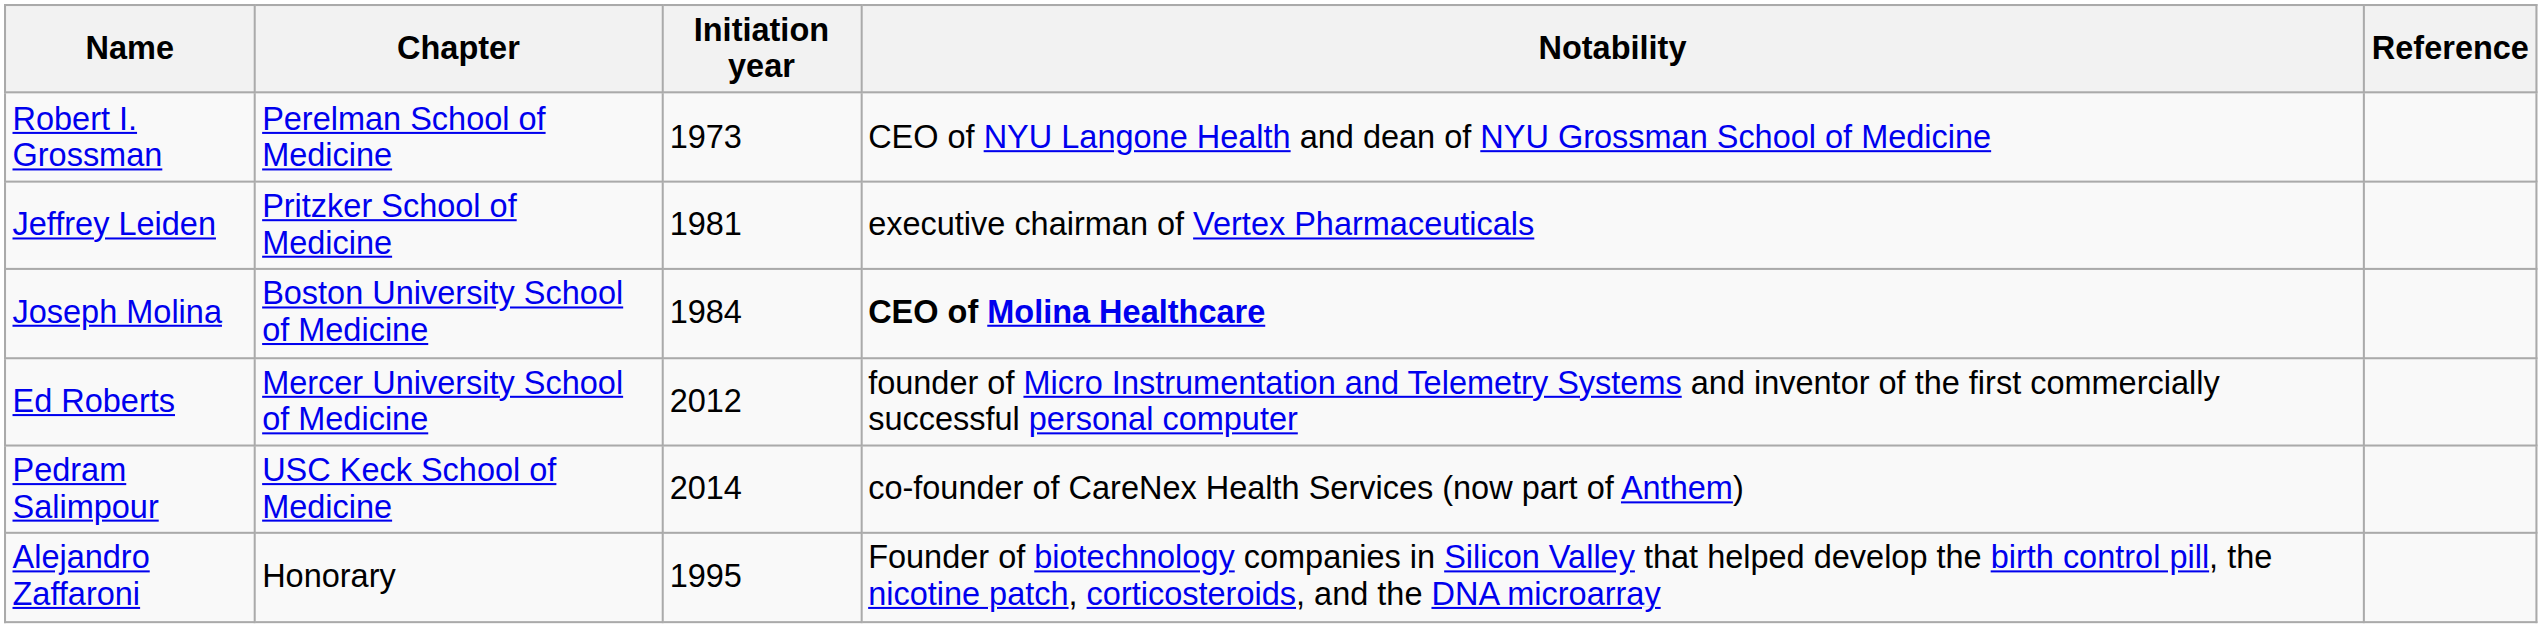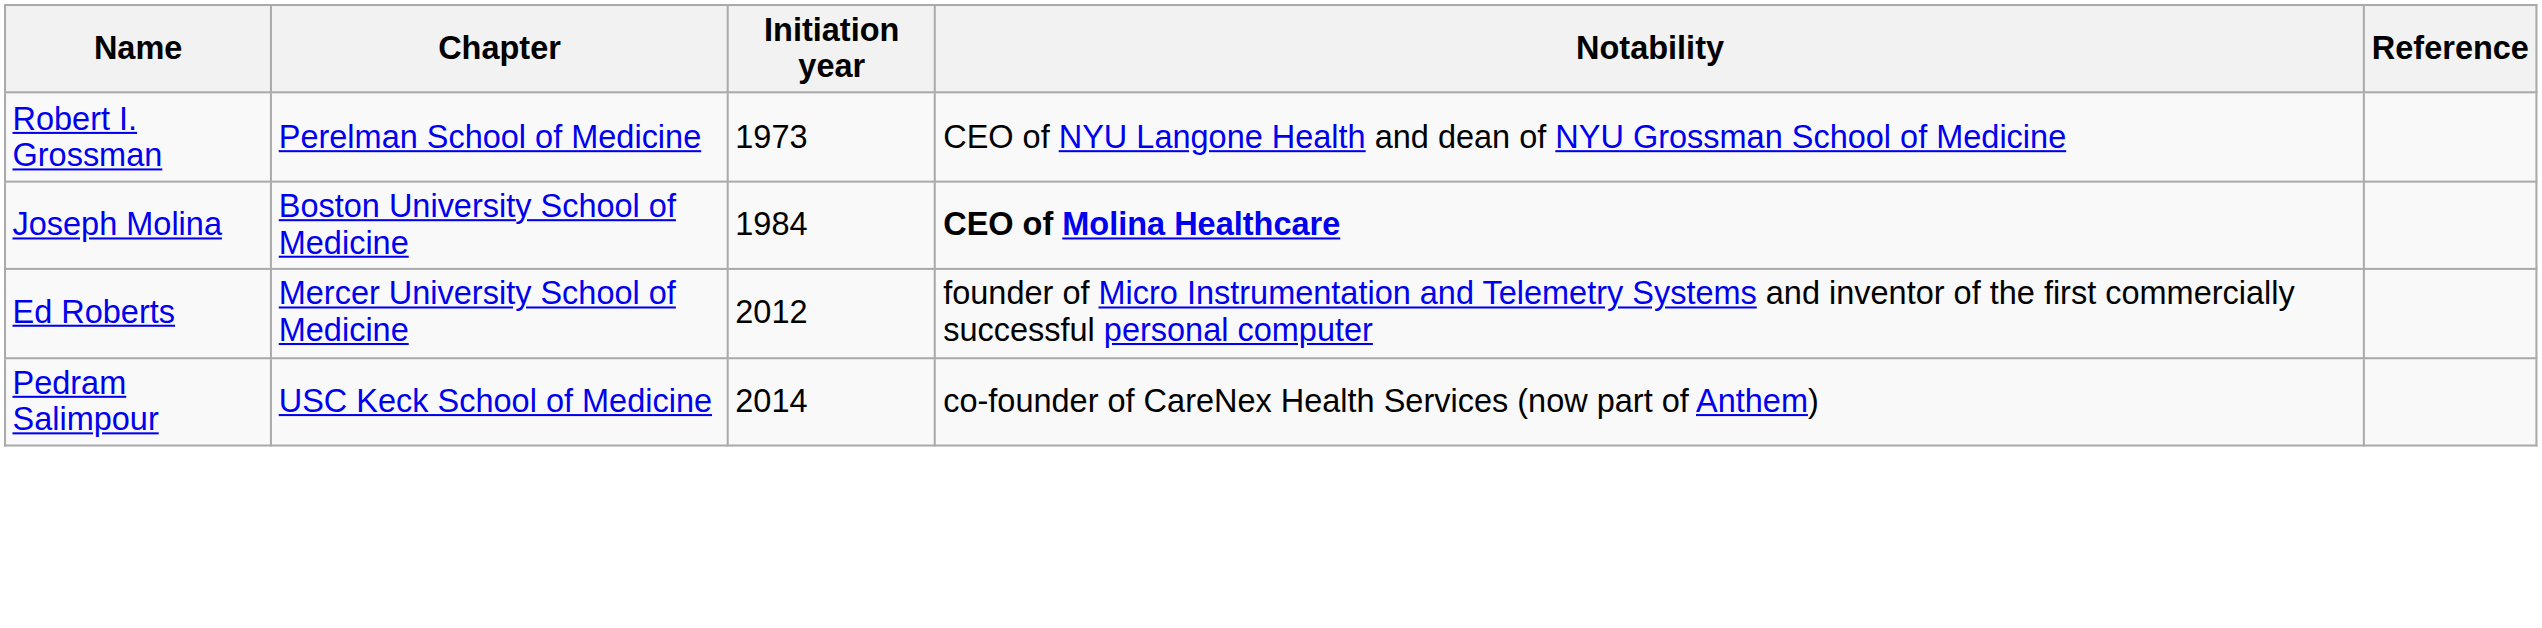 <table class="wikitable sortable">
 <tr>
 <th>Name</th>
 <th>Chapter</th>
 <th>Initiation year</th>
 <th>Notability</th>
 <th>Reference</th>
 </tr>
 <tr>
 <td><a href='#'>Robert I. Grossman</a></td>
 <td><a href='#'>Perelman School of Medicine</a></td>
 <td>1973</td>
 <td>CEO of <a href='#'>NYU Langone Health</a> and dean of <a href='#'>NYU Grossman School of Medicine</a></td>
-<td></td>
-</tr>
-<tr>
-<td><a href='#'>Jeffrey Leiden</a></td>
-<td><a href='#'>Pritzker School of Medicine</a></td>
-<td>1981</td>
-<td>executive chairman of <a href='#'>Vertex Pharmaceuticals</a></td>
 <td></td>
 </tr>
 <tr>
 <td><a href='#'>Joseph Molina</a></td>
 <td><a href='#'>Boston University School of Medicine</a></td>
 <td>1984</td>
 <td><strong>CEO of <a href='#'>Molina Healthcare</a></strong></td>
 <td></td>
 </tr>
 <tr>
 <td><a href='#'>Ed Roberts</a></td>
 <td><a href='#'>Mercer University School of Medicine</a></td>
 <td>2012</td>
 <td>founder of <a href='#'>Micro Instrumentation and Telemetry Systems</a> and inventor of the first commercially successful <a href='#'>personal computer</a></td>
 <td></td>
 </tr>
 <tr>
 <td><a href='#'>Pedram Salimpour</a></td>
 <td><a href='#'>USC Keck School of Medicine</a></td>
 <td>2014</td>
 <td>co-founder of CareNex Health Services (now part of <a href='#'>Anthem</a>)</td>
 <td></td>
 </tr>
-<tr>
-<td><a href='#'>Alejandro Zaffaroni</a></td>
-<td>Honorary</td>
-<td>1995</td>
-<td>Founder of <a href='#'>biotechnology</a> companies in <a href='#'>Silicon Valley</a> that helped develop the <a href='#'>birth control pill</a>, the <a href='#'>nicotine patch</a>, <a href='#'>corticosteroids</a>, and the <a href='#'>DNA microarray</a></td>
-<td></td>
-</tr>
 </table>
